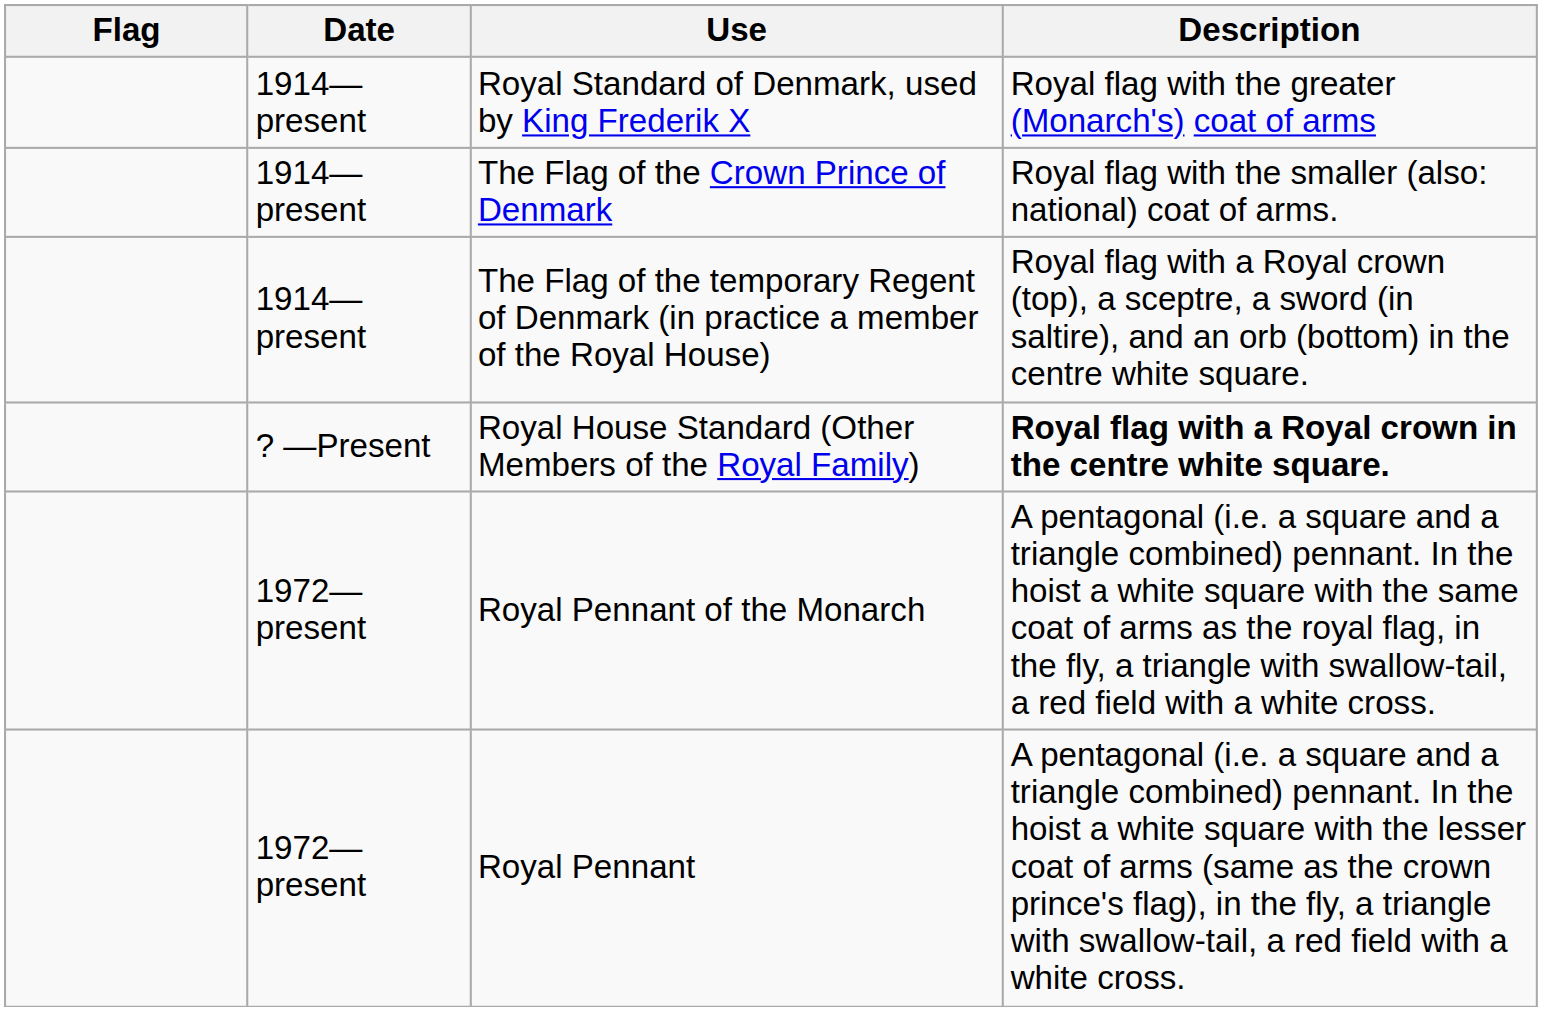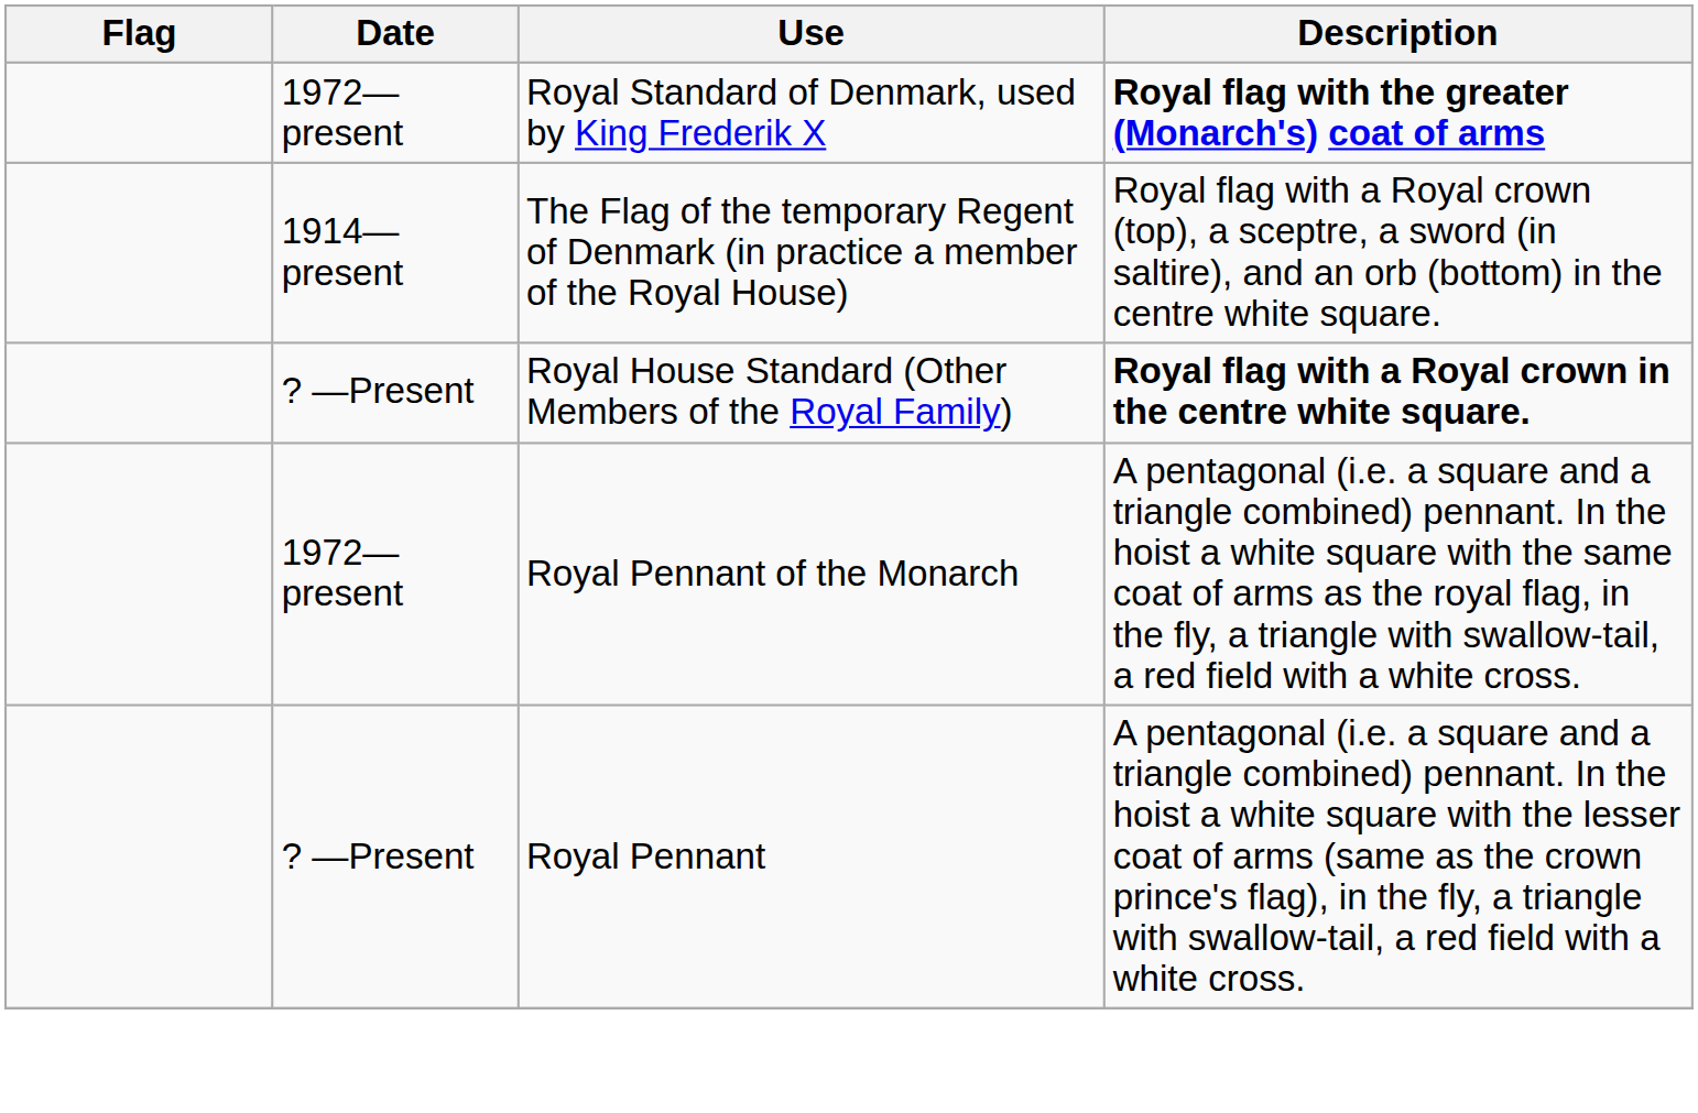 <table class="wikitable">
 <tr>
 <th style="width:110px;">Flag</th>
 <th style="width:100px;">Date</th>
 <th style="width:250px;">Use</th>
 <th style="width:250px;">Description</th>
 </tr>
 <tr>
 <td></td>
-<td>1914—present</td>
+<td>1972—present</td>
 <td>Royal Standard of Denmark, used by <a href='#'>King Frederik X</a></td>
-<td>Royal flag with the greater <a href='#'>(Monarch's)</a> <a href='#'>coat of arms</a></td>
-</tr>
-<tr>
-<td></td>
-<td>1914—present</td>
-<td>The Flag of the <a href='#'>Crown Prince of Denmark</a></td>
-<td>Royal flag with the smaller (also: national) coat of arms.</td>
+<td><strong>Royal flag with the greater <a href='#'>(Monarch's)</a> <a href='#'>coat of arms</a></strong></td>
 </tr>
 <tr>
 <td></td>
 <td>1914—present</td>
 <td>The Flag of the temporary Regent of Denmark (in practice a member of the Royal House)</td>
 <td>Royal flag with a Royal crown (top), a sceptre, a sword (in saltire), and an orb (bottom) in the centre white square.</td>
 </tr>
 <tr>
 <td></td>
 <td>? —Present</td>
 <td>Royal House Standard (Other Members of the <a href='#'>Royal Family</a>)</td>
 <td><strong>Royal flag with a Royal crown in the centre white square.</strong></td>
 </tr>
 <tr>
 <td></td>
 <td>1972—present</td>
 <td>Royal Pennant of the Monarch</td>
 <td>A pentagonal (i.e. a square and a triangle combined) pennant. In the hoist a white square with the same coat of arms as the royal flag, in the fly, a triangle with swallow-tail, a red field with a white cross.</td>
 </tr>
 <tr>
 <td></td>
-<td>1972—present</td>
+<td>? —Present</td>
 <td>Royal Pennant</td>
 <td>A pentagonal (i.e. a square and a triangle combined) pennant. In the hoist a white square with the lesser coat of arms (same as the crown prince's flag), in the fly, a triangle with swallow-tail, a red field with a white cross.</td>
 </tr>
 <tr>
 </tr>
 </table>
